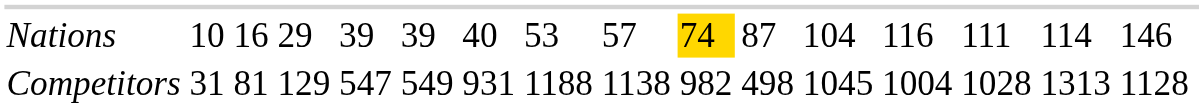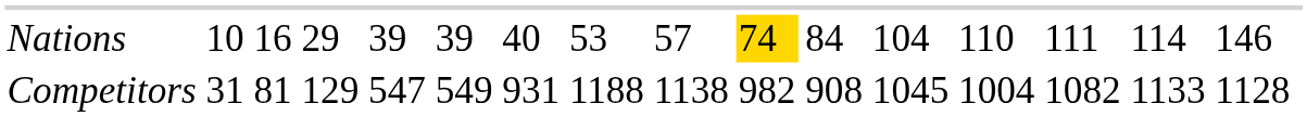 <table>
 <tr>
 </tr>
 <tr>
 </tr>
 <tr>
 </tr>
 <tr>
 </tr>
 <tr>
 </tr>
 <tr>
 </tr>
 <tr>
 </tr>
 <tr>
 </tr>
 <tr>
 </tr>
 <tr>
 </tr>
 <tr>
 </tr>
 <tr>
 </tr>
 <tr>
 </tr>
 <tr>
 </tr>
 <tr>
 </tr>
 <tr>
 </tr>
 <tr>
 </tr>
 <tr>
 </tr>
 <tr>
 </tr>
 <tr>
 </tr>
 <tr>
 </tr>
 <tr>
 </tr>
 <tr>
 </tr>
 <tr>
 </tr>
 <tr>
 </tr>
 <tr>
 </tr>
 <tr>
 </tr>
 <tr>
 </tr>
 <tr>
 </tr>
 <tr>
 </tr>
 <tr>
 </tr>
 <tr>
 </tr>
 <tr>
 </tr>
 <tr>
 </tr>
 <tr>
 </tr>
 <tr>
 </tr>
 <tr>
 </tr>
 <tr>
 </tr>
 <tr>
 </tr>
 <tr>
 </tr>
 <tr>
 </tr>
 <tr>
 </tr>
 <tr>
 </tr>
 <tr>
 </tr>
 <tr>
 </tr>
 <tr>
 </tr>
 <tr>
 </tr>
 <tr>
 </tr>
 <tr>
 </tr>
 <tr>
 </tr>
 <tr>
 </tr>
 <tr>
 </tr>
 <tr>
 </tr>
 <tr>
 </tr>
 <tr>
 </tr>
 <tr>
 </tr>
 <tr>
 </tr>
 <tr>
 </tr>
 <tr>
 </tr>
 <tr>
 </tr>
 <tr>
 </tr>
 <tr>
 </tr>
 <tr>
 </tr>
 <tr>
 </tr>
 <tr>
 </tr>
 <tr>
 </tr>
 <tr>
 </tr>
 <tr>
 </tr>
 <tr>
 </tr>
 <tr>
 </tr>
 <tr>
 </tr>
 <tr>
 </tr>
 <tr>
 </tr>
 <tr>
 </tr>
 <tr>
 </tr>
 <tr>
 </tr>
 <tr>
 </tr>
 <tr>
 </tr>
 <tr>
 </tr>
 <tr>
 </tr>
 <tr>
 </tr>
 <tr>
 </tr>
 <tr>
 </tr>
 <tr>
 </tr>
 <tr>
 </tr>
 <tr>
 </tr>
 <tr>
 </tr>
 <tr>
 </tr>
 <tr>
 </tr>
 <tr>
 </tr>
 <tr>
 </tr>
 <tr>
 </tr>
 <tr>
 </tr>
 <tr>
 </tr>
 <tr>
 </tr>
 <tr>
 </tr>
 <tr>
 </tr>
 <tr>
 </tr>
 <tr>
 </tr>
 <tr>
 </tr>
 <tr>
 </tr>
 <tr>
 </tr>
 <tr>
 </tr>
 <tr>
 </tr>
 <tr>
 </tr>
 <tr>
 </tr>
 <tr>
 </tr>
 <tr>
 </tr>
 <tr>
 </tr>
 <tr>
 </tr>
 <tr>
 </tr>
 <tr>
 </tr>
 <tr>
 </tr>
 <tr>
 </tr>
 <tr>
 </tr>
 <tr>
 </tr>
 <tr>
 </tr>
 <tr>
 </tr>
 <tr>
 </tr>
 <tr>
 </tr>
 <tr>
 </tr>
 <tr>
 </tr>
 <tr>
 </tr>
 <tr>
 </tr>
 <tr>
 </tr>
 <tr>
 </tr>
 <tr>
 </tr>
 <tr>
 </tr>
 <tr>
 </tr>
 <tr>
 </tr>
 <tr>
 </tr>
 <tr>
 </tr>
 <tr>
 </tr>
 <tr>
 </tr>
 <tr>
 </tr>
 <tr>
 </tr>
 <tr>
 </tr>
 <tr>
 </tr>
 <tr>
 </tr>
 <tr>
 </tr>
 <tr>
 </tr>
 <tr>
 </tr>
 <tr>
 </tr>
 <tr>
 </tr>
 <tr>
 </tr>
 <tr>
 </tr>
 <tr>
 </tr>
 <tr>
 </tr>
 <tr>
 </tr>
 <tr>
 </tr>
 <tr>
 </tr>
 <tr>
 </tr>
 <tr>
 </tr>
 <tr>
 </tr>
 <tr>
 </tr>
 <tr>
 </tr>
 <tr>
 </tr>
 <tr>
 </tr>
 <tr>
 </tr>
 <tr>
 </tr>
 <tr>
 </tr>
 <tr>
 </tr>
 <tr>
 </tr>
 <tr>
 </tr>
 <tr>
 </tr>
 <tr>
 </tr>
 <tr>
 </tr>
 <tr>
 </tr>
 <tr>
 </tr>
 <tr>
 </tr>
 <tr>
 </tr>
 <tr>
 </tr>
 <tr>
 </tr>
 <tr>
 </tr>
 <tr>
 </tr>
 <tr>
 </tr>
 <tr>
 <td colspan=30 bgcolor=lightgray></td>
 </tr>
 <tr>
 <td align=left><em>Nations</em></td>
 <td>10</td>
 <td>16</td>
 <td>29</td>
 <td>39</td>
 <td>39</td>
 <td>40</td>
 <td>53</td>
 <td>57</td>
 <td style="background: gold;">74</td>
-<td>87</td>
+<td>84</td>
 <td>104</td>
-<td>116</td>
+<td>110</td>
 <td>111</td>
 <td>114</td>
 <td>146</td>
 <td></td>
 </tr>
 <tr>
 <td align=left><em>Competitors</em></td>
 <td>31</td>
 <td>81</td>
 <td>129</td>
 <td>547</td>
 <td>549</td>
 <td>931</td>
 <td>1188</td>
 <td>1138</td>
 <td>982</td>
-<td>498</td>
+<td>908</td>
 <td>1045</td>
 <td>1004</td>
-<td>1028</td>
-<td>1313</td>
+<td>1082</td>
+<td>1133</td>
 <td>1128</td>
 <td></td>
 </tr>
 <tr>
 </tr>
 </table>
